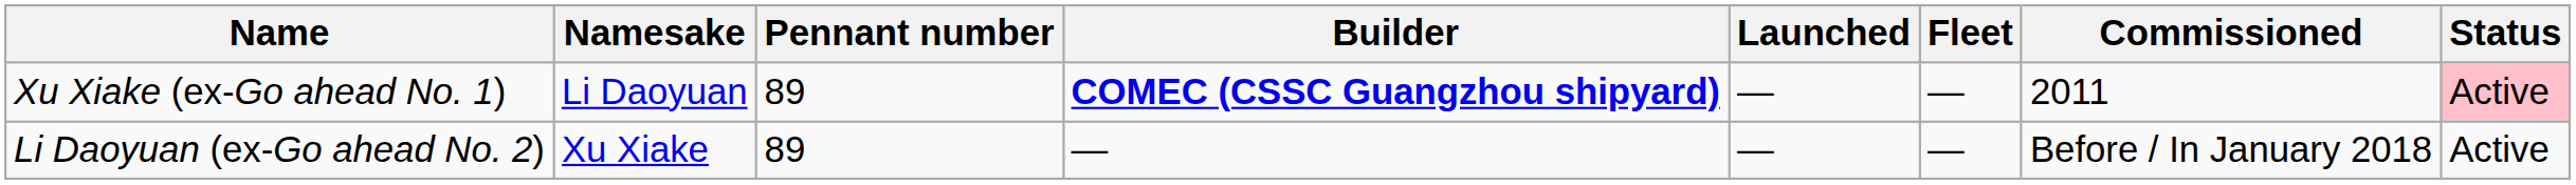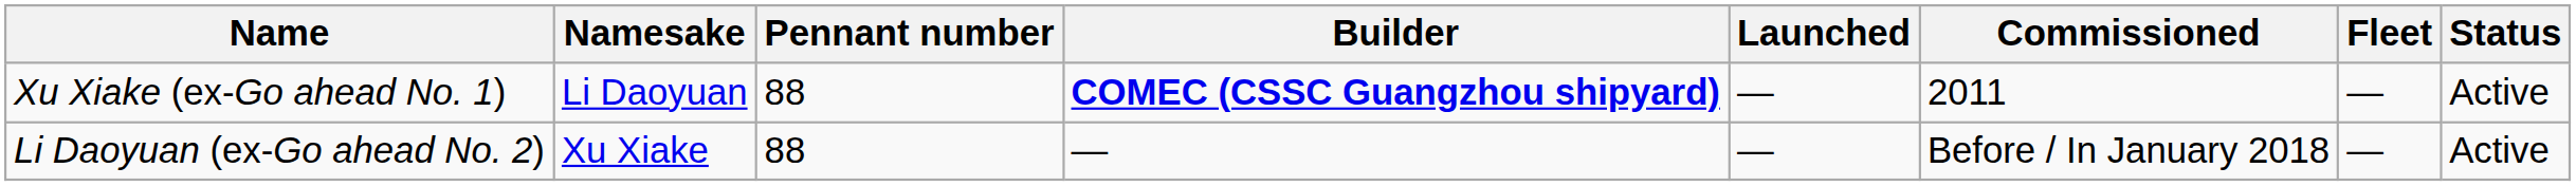 <table class="wikitable">
 <tr>
 <th>Name</th>
 <th>Namesake</th>
 <th>Pennant number</th>
 <th>Builder</th>
 <th>Launched</th>
+<th>Commissioned</th>
 <th>Fleet</th>
-<th>Commissioned</th>
 <th>Status</th>
 </tr>
 <tr>
 <td><em>Xu Xiake</em> (ex-<em>Go ahead No. 1</em>)</td>
 <td><a href='#'>Li Daoyuan</a></td>
-<td>89</td>
+<td>88</td>
 <td><strong><a href='#'>COMEC (CSSC Guangzhou shipyard)</a></strong></td>
 <td>—</td>
+<td>2011</td>
 <td>—</td>
-<td>2011</td>
-<td style="background: pink;">Active</td>
+<td>Active</td>
 </tr>
 <tr>
 <td><em>Li Daoyuan</em> (ex-<em>Go ahead No. 2</em>)</td>
 <td><a href='#'>Xu Xiake</a></td>
-<td>89</td>
-<td>—</td>
+<td>88</td>
 <td>—</td>
 <td>—</td>
 <td>Before / In January 2018</td>
+<td>—</td>
 <td>Active</td>
 </tr>
 </table>
